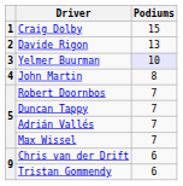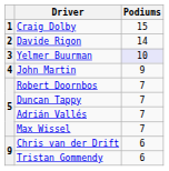 <table class="wikitable" style="float:left; margin-right:1em;">
 <tr>
 <th></th>
 <th>Driver</th>
 <th>Podiums</th>
 </tr>
 <tr>
 <th>1</th>
 <td> <a href='#'>Craig Dolby</a></td>
 <td align=center>15</td>
 </tr>
 <tr>
 <th>2</th>
 <td> <a href='#'>Davide Rigon</a></td>
-<td align=center>13</td>
+<td align=center>14</td>
 </tr>
 <tr>
 <th>3</th>
 <td> <a href='#'>Yelmer Buurman</a></td>
 <td align=center style="background: lavender;">10</td>
 </tr>
 <tr>
 <th>4</th>
 <td> <a href='#'>John Martin</a></td>
-<td align=center>8</td>
+<td align=center>9</td>
 </tr>
 <tr>
 <th rowspan=4>5</th>
 <td> <a href='#'>Robert Doornbos</a></td>
 <td align=center>7</td>
 </tr>
 <tr>
 <td> <a href='#'>Duncan Tappy</a></td>
 <td align=center>7</td>
 </tr>
 <tr>
 <td> <a href='#'>Adrián Vallés</a></td>
 <td align=center>7</td>
 </tr>
 <tr>
 <td> <a href='#'>Max Wissel</a></td>
 <td align=center>7</td>
 </tr>
 <tr>
 <th rowspan=2>9</th>
 <td> <a href='#'>Chris van der Drift</a></td>
 <td align=center>6</td>
 </tr>
 <tr>
 <td> <a href='#'>Tristan Gommendy</a></td>
 <td align=center>6</td>
 </tr>
 </table>
